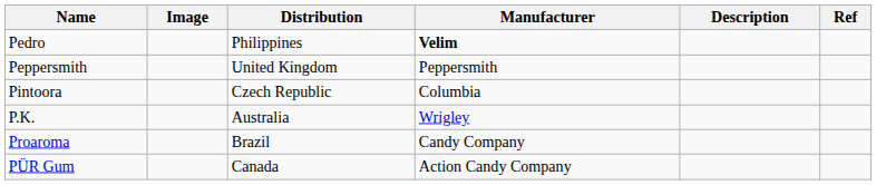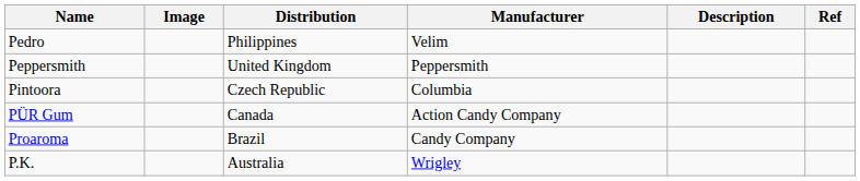 <table class="wikitable sortable" style="width:100%">
 <tr>
 <th>Name</th>
 <th class="unsortable">Image</th>
 <th>Distribution</th>
 <th>Manufacturer</th>
 <th>Description</th>
 <th>Ref</th>
 </tr>
 <tr>
 <td>Pedro</td>
 <td></td>
 <td>Philippines</td>
-<td><strong>Velim</strong></td>
+<td>Velim</td>
 <td></td>
 <td></td>
 </tr>
 <tr>
 <td>Peppersmith</td>
 <td></td>
 <td>United Kingdom</td>
 <td>Peppersmith</td>
 <td></td>
 <td></td>
 </tr>
 <tr>
 <td>Pintoora</td>
 <td></td>
 <td>Czech Republic</td>
 <td>Columbia</td>
 <td></td>
 <td></td>
 </tr>
 <tr>
-<td>P.K.</td>
+<td><a href='#'>PÜR Gum</a></td>
 <td></td>
-<td>Australia</td>
-<td><a href='#'>Wrigley</a></td>
+<td>Canada</td>
+<td>Action Candy Company</td>
 <td></td>
 <td></td>
 </tr>
 <tr>
 <td><a href='#'>Proaroma</a></td>
 <td></td>
 <td>Brazil</td>
 <td>Candy Company</td>
 <td></td>
 <td></td>
 </tr>
 <tr>
-<td><a href='#'>PÜR Gum</a></td>
+<td>P.K.</td>
 <td></td>
-<td>Canada</td>
-<td>Action Candy Company</td>
+<td>Australia</td>
+<td><a href='#'>Wrigley</a></td>
 <td></td>
 <td></td>
 </tr>
 </table>
